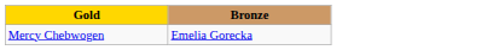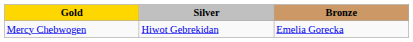 <table class="wikitable" style="text-align:left">
 <tr align="center">
 <td width=200 bgcolor=gold><strong>Gold</strong></td>
+<td width=200 bgcolor=silver><strong>Silver</strong></td>
 <td width=200 bgcolor=CC9966><strong>Bronze</strong></td>
 </tr>
 <tr>
 <td><a href='#'>Mercy Chebwogen</a><br></td>
+<td><a href='#'>Hiwot Gebrekidan</a><br></td>
 <td><a href='#'>Emelia Gorecka</a><br></td>
 </tr>
 </table>
